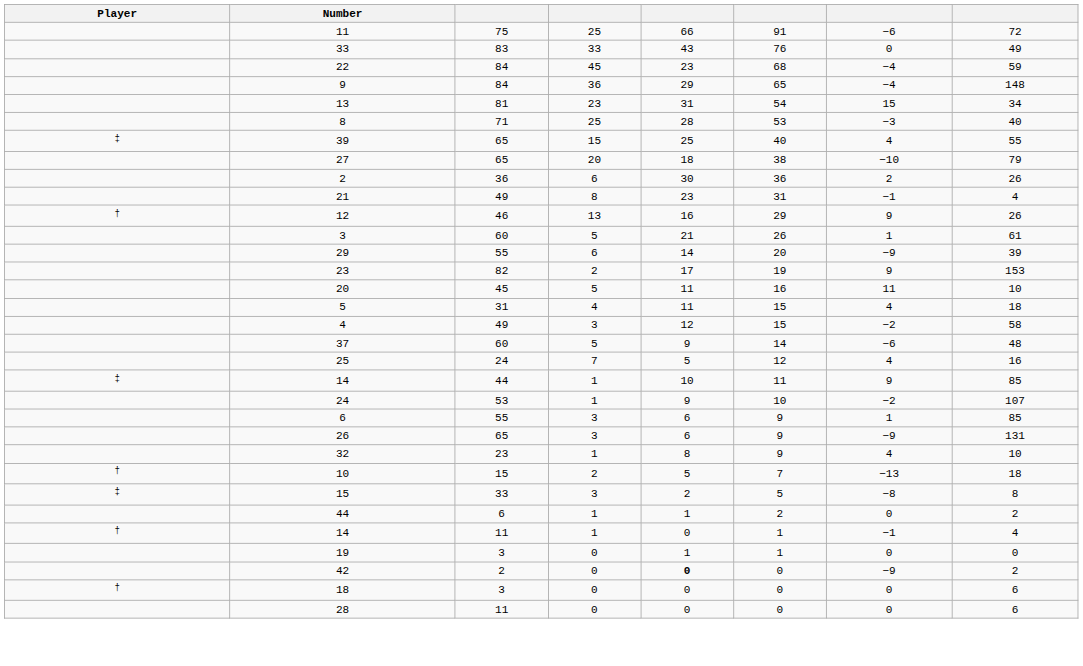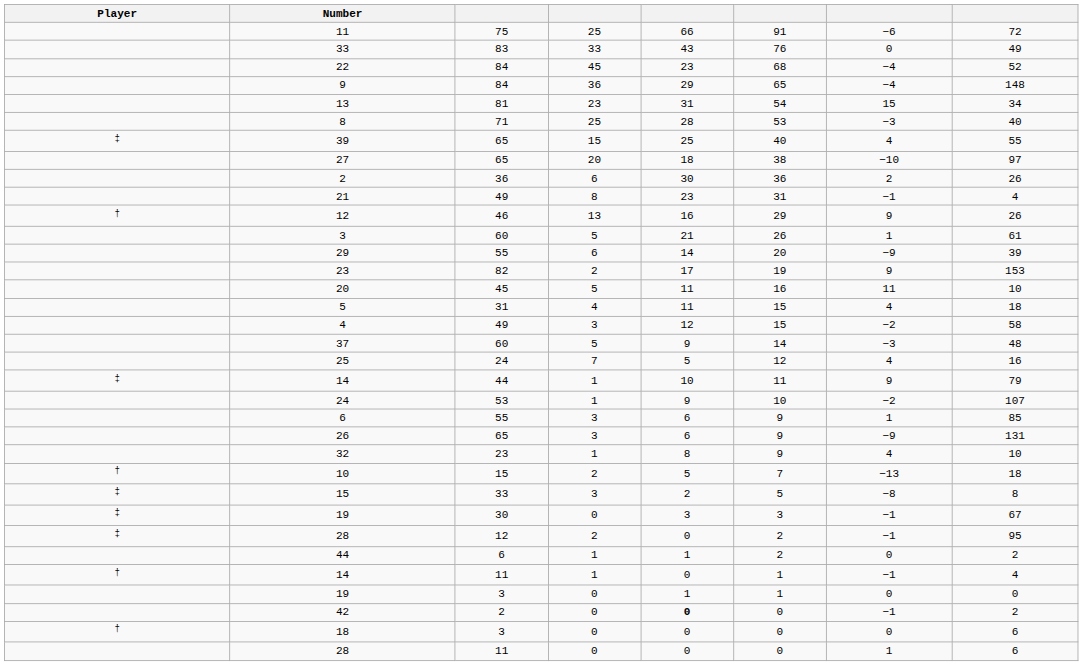 <table class="wikitable sortable" style="width:100%;">
 <tr align=center>
 <th>Player</th>
 <th>Number</th>
 <th></th>
 <th></th>
 <th></th>
 <th></th>
 <th data-sort-type="number"></th>
 <th></th>
 </tr>
 <tr align=center>
 <td></td>
 <td>11</td>
 <td>75</td>
 <td>25</td>
 <td>66</td>
 <td>91</td>
 <td>−6</td>
 <td>72</td>
 </tr>
 <tr align=center>
 <td></td>
 <td>33</td>
 <td>83</td>
 <td>33</td>
 <td>43</td>
 <td>76</td>
 <td>0</td>
 <td>49</td>
 </tr>
 <tr align=center>
 <td></td>
 <td>22</td>
 <td>84</td>
 <td>45</td>
 <td>23</td>
 <td>68</td>
 <td>−4</td>
-<td>59</td>
+<td>52</td>
 </tr>
 <tr align=center>
 <td></td>
 <td>9</td>
 <td>84</td>
 <td>36</td>
 <td>29</td>
 <td>65</td>
 <td>−4</td>
 <td>148</td>
 </tr>
 <tr align=center>
 <td></td>
 <td>13</td>
 <td>81</td>
 <td>23</td>
 <td>31</td>
 <td>54</td>
 <td>15</td>
 <td>34</td>
 </tr>
 <tr align=center>
 <td></td>
 <td>8</td>
 <td>71</td>
 <td>25</td>
 <td>28</td>
 <td>53</td>
 <td>−3</td>
 <td>40</td>
 </tr>
 <tr align=center>
 <td><sup>‡</sup></td>
 <td>39</td>
 <td>65</td>
 <td>15</td>
 <td>25</td>
 <td>40</td>
 <td>4</td>
 <td>55</td>
 </tr>
 <tr align=center>
 <td></td>
 <td>27</td>
 <td>65</td>
 <td>20</td>
 <td>18</td>
 <td>38</td>
 <td>−10</td>
-<td>79</td>
+<td>97</td>
 </tr>
 <tr align=center>
 <td></td>
 <td>2</td>
 <td>36</td>
 <td>6</td>
 <td>30</td>
 <td>36</td>
 <td>2</td>
 <td>26</td>
 </tr>
 <tr align=center>
 <td></td>
 <td>21</td>
 <td>49</td>
 <td>8</td>
 <td>23</td>
 <td>31</td>
 <td>−1</td>
 <td>4</td>
 </tr>
 <tr align=center>
 <td><sup>†</sup></td>
 <td>12</td>
 <td>46</td>
 <td>13</td>
 <td>16</td>
 <td>29</td>
 <td>9</td>
 <td>26</td>
 </tr>
 <tr align=center>
 <td></td>
 <td>3</td>
 <td>60</td>
 <td>5</td>
 <td>21</td>
 <td>26</td>
 <td>1</td>
 <td>61</td>
 </tr>
 <tr align=center>
 <td></td>
 <td>29</td>
 <td>55</td>
 <td>6</td>
 <td>14</td>
 <td>20</td>
 <td>−9</td>
 <td>39</td>
 </tr>
 <tr align=center>
 <td></td>
 <td>23</td>
 <td>82</td>
 <td>2</td>
 <td>17</td>
 <td>19</td>
 <td>9</td>
 <td>153</td>
 </tr>
 <tr align=center>
 <td></td>
 <td>20</td>
 <td>45</td>
 <td>5</td>
 <td>11</td>
 <td>16</td>
 <td>11</td>
 <td>10</td>
 </tr>
 <tr align=center>
 <td></td>
 <td>5</td>
 <td>31</td>
 <td>4</td>
 <td>11</td>
 <td>15</td>
 <td>4</td>
 <td>18</td>
 </tr>
 <tr align=center>
 <td></td>
 <td>4</td>
 <td>49</td>
 <td>3</td>
 <td>12</td>
 <td>15</td>
 <td>−2</td>
 <td>58</td>
 </tr>
 <tr align=center>
 <td></td>
 <td>37</td>
 <td>60</td>
 <td>5</td>
 <td>9</td>
 <td>14</td>
-<td>−6</td>
+<td>−3</td>
 <td>48</td>
 </tr>
 <tr align=center>
 <td></td>
 <td>25</td>
 <td>24</td>
 <td>7</td>
 <td>5</td>
 <td>12</td>
 <td>4</td>
 <td>16</td>
 </tr>
 <tr align=center>
 <td><sup>‡</sup></td>
 <td>14</td>
 <td>44</td>
 <td>1</td>
 <td>10</td>
 <td>11</td>
 <td>9</td>
-<td>85</td>
+<td>79</td>
 </tr>
 <tr align=center>
 <td></td>
 <td>24</td>
 <td>53</td>
 <td>1</td>
 <td>9</td>
 <td>10</td>
 <td>−2</td>
 <td>107</td>
 </tr>
 <tr align=center>
 <td></td>
 <td>6</td>
 <td>55</td>
 <td>3</td>
 <td>6</td>
 <td>9</td>
 <td>1</td>
 <td>85</td>
 </tr>
 <tr align=center>
 <td></td>
 <td>26</td>
 <td>65</td>
 <td>3</td>
 <td>6</td>
 <td>9</td>
 <td>−9</td>
 <td>131</td>
 </tr>
 <tr align=center>
 <td></td>
 <td>32</td>
 <td>23</td>
 <td>1</td>
 <td>8</td>
 <td>9</td>
 <td>4</td>
 <td>10</td>
 </tr>
 <tr align=center>
 <td><sup>†</sup></td>
 <td>10</td>
 <td>15</td>
 <td>2</td>
 <td>5</td>
 <td>7</td>
 <td>−13</td>
 <td>18</td>
 </tr>
 <tr align=center>
 <td><sup>‡</sup></td>
 <td>15</td>
 <td>33</td>
 <td>3</td>
 <td>2</td>
 <td>5</td>
 <td>−8</td>
 <td>8</td>
 </tr>
 <tr align=center>
+<td><sup>‡</sup></td>
+<td>19</td>
+<td>30</td>
+<td>0</td>
+<td>3</td>
+<td>3</td>
+<td>−1</td>
+<td>67</td>
+</tr>
+<tr align=center>
+<td><sup>‡</sup></td>
+<td>28</td>
+<td>12</td>
+<td>2</td>
+<td>0</td>
+<td>2</td>
+<td>−1</td>
+<td>95</td>
+</tr>
+<tr align=center>
 <td></td>
 <td>44</td>
 <td>6</td>
 <td>1</td>
 <td>1</td>
 <td>2</td>
 <td>0</td>
 <td>2</td>
 </tr>
 <tr align=center>
 <td><sup>†</sup></td>
 <td>14</td>
 <td>11</td>
 <td>1</td>
 <td>0</td>
 <td>1</td>
 <td>−1</td>
 <td>4</td>
 </tr>
 <tr align=center>
 <td></td>
 <td>19</td>
 <td>3</td>
 <td>0</td>
 <td>1</td>
 <td>1</td>
 <td>0</td>
 <td>0</td>
 </tr>
 <tr align=center>
 <td></td>
 <td>42</td>
 <td>2</td>
 <td>0</td>
 <td><strong>0</strong></td>
 <td>0</td>
-<td>−9</td>
+<td>−1</td>
 <td>2</td>
 </tr>
 <tr align=center>
 <td><sup>†</sup></td>
 <td>18</td>
 <td>3</td>
 <td>0</td>
 <td>0</td>
 <td>0</td>
 <td>0</td>
 <td>6</td>
 </tr>
 <tr align=center>
 <td></td>
 <td>28</td>
 <td>11</td>
 <td>0</td>
 <td>0</td>
 <td>0</td>
-<td>0</td>
+<td>1</td>
 <td>6</td>
 </tr>
 </table>
